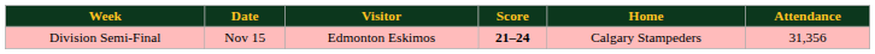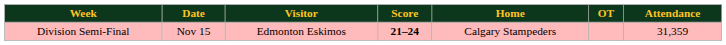 <table class="wikitable" width="80%">
 <tr align="center" style="background:#0C371D;color:#ffc322;">
 <td><strong>Week</strong></td>
 <td><strong>Date</strong></td>
 <td><strong>Visitor</strong></td>
 <td><strong>Score</strong></td>
 <td><strong>Home</strong></td>
+<td><strong>OT</strong></td>
 <td><strong>Attendance</strong></td>
 </tr>
 <tr align="center" bgcolor="#ffbbbb">
 <td>Division Semi-Final</td>
 <td>Nov 15</td>
 <td>Edmonton Eskimos</td>
 <td><strong>21–24</strong></td>
 <td>Calgary Stampeders</td>
-<td>31,356</td>
+<td></td>
+<td>31,359</td>
 </tr>
 </table>
